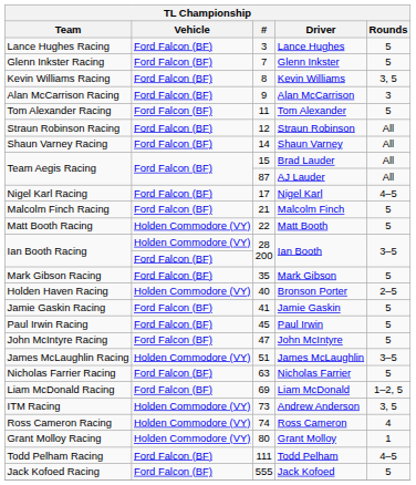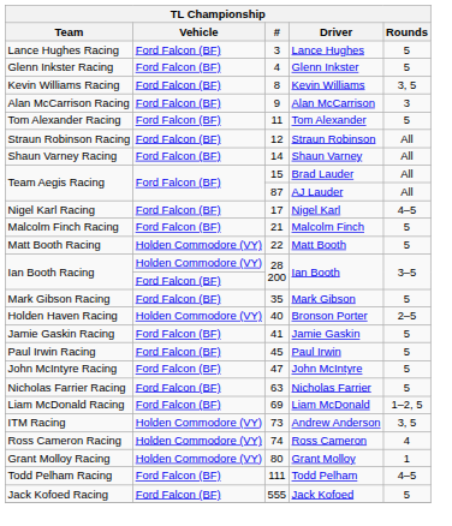 <table class="wikitable" style="font-size: 85%">
 <tr>
 <th colspan="5">TL Championship</th>
 </tr>
 <tr>
 <th>Team</th>
 <th>Vehicle</th>
 <th>#</th>
 <th>Driver</th>
 <th>Rounds</th>
 </tr>
 <tr>
 <td>Lance Hughes Racing</td>
 <td><a href='#'>Ford Falcon (BF)</a></td>
 <td align=center>3</td>
 <td> <a href='#'>Lance Hughes</a></td>
 <td align=center>5</td>
 </tr>
 <tr>
 <td>Glenn Inkster Racing</td>
 <td><a href='#'>Ford Falcon (BF)</a></td>
-<td align=center>7</td>
+<td align=center>4</td>
 <td> <a href='#'>Glenn Inkster</a></td>
 <td align=center>5</td>
 </tr>
 <tr>
 <td>Kevin Williams Racing</td>
 <td><a href='#'>Ford Falcon (BF)</a></td>
 <td align=center>8</td>
 <td> <a href='#'>Kevin Williams</a></td>
 <td align=center>3, 5</td>
 </tr>
 <tr>
 <td>Alan McCarrison Racing</td>
 <td><a href='#'>Ford Falcon (BF)</a></td>
 <td align=center>9</td>
 <td> <a href='#'>Alan McCarrison</a></td>
 <td align=center>3</td>
 </tr>
 <tr>
 <td>Tom Alexander Racing</td>
 <td><a href='#'>Ford Falcon (BF)</a></td>
 <td align=center>11</td>
 <td> <a href='#'>Tom Alexander</a></td>
 <td align=center>5</td>
 </tr>
 <tr>
 <td>Straun Robinson Racing</td>
 <td><a href='#'>Ford Falcon (BF)</a></td>
 <td align=center>12</td>
 <td> <a href='#'>Straun Robinson</a></td>
 <td align=center>All</td>
 </tr>
 <tr>
 <td>Shaun Varney Racing</td>
 <td><a href='#'>Ford Falcon (BF)</a></td>
 <td align=center>14</td>
 <td> <a href='#'>Shaun Varney</a></td>
 <td align=center>All</td>
 </tr>
 <tr>
 <td rowspan=2>Team Aegis Racing</td>
 <td rowspan=2><a href='#'>Ford Falcon (BF)</a></td>
 <td align=center>15</td>
 <td> <a href='#'>Brad Lauder</a></td>
 <td align=center>All</td>
 </tr>
 <tr>
 <td align=center>87</td>
 <td> <a href='#'>AJ Lauder</a></td>
 <td align=center>All</td>
 </tr>
 <tr>
 <td>Nigel Karl Racing</td>
 <td><a href='#'>Ford Falcon (BF)</a></td>
 <td align=center>17</td>
 <td> <a href='#'>Nigel Karl</a></td>
 <td align=center>4–5</td>
 </tr>
 <tr>
 <td>Malcolm Finch Racing</td>
 <td><a href='#'>Ford Falcon (BF)</a></td>
 <td align=center>21</td>
 <td> <a href='#'>Malcolm Finch</a></td>
 <td align=center>5</td>
 </tr>
 <tr>
 <td>Matt Booth Racing</td>
 <td><a href='#'>Holden Commodore (VY)</a></td>
 <td align=center>22</td>
 <td> <a href='#'>Matt Booth</a></td>
 <td align=center>5</td>
 </tr>
 <tr>
 <td rowspan=2>Ian Booth Racing</td>
 <td><a href='#'>Holden Commodore (VY)</a></td>
 <td rowspan=2 align=center>28<br>200</td>
 <td rowspan=2> <a href='#'>Ian Booth</a></td>
 <td rowspan=2 align=center>3–5</td>
 </tr>
 <tr>
 <td><a href='#'>Ford Falcon (BF)</a></td>
 </tr>
 <tr>
 <td>Mark Gibson Racing</td>
 <td><a href='#'>Ford Falcon (BF)</a></td>
 <td align=center>35</td>
 <td> <a href='#'>Mark Gibson</a></td>
 <td align=center>5</td>
 </tr>
 <tr>
 <td>Holden Haven Racing</td>
 <td><a href='#'>Holden Commodore (VY)</a></td>
 <td align=center>40</td>
 <td> <a href='#'>Bronson Porter</a></td>
 <td align=center>2–5</td>
 </tr>
 <tr>
 <td>Jamie Gaskin Racing</td>
 <td><a href='#'>Ford Falcon (BF)</a></td>
 <td align=center>41</td>
 <td> <a href='#'>Jamie Gaskin</a></td>
 <td align=center>5</td>
 </tr>
 <tr>
 <td>Paul Irwin Racing</td>
 <td><a href='#'>Ford Falcon (BF)</a></td>
 <td align=center>45</td>
 <td> <a href='#'>Paul Irwin</a></td>
 <td align=center>5</td>
 </tr>
 <tr>
 <td>John McIntyre Racing</td>
 <td><a href='#'>Ford Falcon (BF)</a></td>
 <td align=center>47</td>
 <td> <a href='#'>John McIntyre</a></td>
 <td align=center>5</td>
 </tr>
 <tr>
-<td>James McLaughlin Racing</td>
-<td><a href='#'>Holden Commodore (VY)</a></td>
-<td align=center>51</td>
-<td> <a href='#'>James McLaughlin</a></td>
-<td align=center>3–5</td>
-</tr>
-<tr>
 <td>Nicholas Farrier Racing</td>
 <td><a href='#'>Ford Falcon (BF)</a></td>
 <td align=center>63</td>
 <td> <a href='#'>Nicholas Farrier</a></td>
 <td align=center>5</td>
 </tr>
 <tr>
 <td>Liam McDonald Racing</td>
 <td><a href='#'>Ford Falcon (BF)</a></td>
 <td align=center>69</td>
 <td> <a href='#'>Liam McDonald</a></td>
 <td align=center>1–2, 5</td>
 </tr>
 <tr>
 <td>ITM Racing</td>
 <td><a href='#'>Holden Commodore (VY)</a></td>
 <td align=center>73</td>
 <td> <a href='#'>Andrew Anderson</a></td>
 <td align=center>3, 5</td>
 </tr>
 <tr>
 <td>Ross Cameron Racing</td>
 <td><a href='#'>Holden Commodore (VY)</a></td>
 <td align=center>74</td>
 <td> <a href='#'>Ross Cameron</a></td>
 <td align=center>4</td>
 </tr>
 <tr>
 <td>Grant Molloy Racing</td>
 <td><a href='#'>Holden Commodore (VY)</a></td>
 <td align=center>80</td>
 <td> <a href='#'>Grant Molloy</a></td>
 <td align=center>1</td>
 </tr>
 <tr>
 <td>Todd Pelham Racing</td>
 <td><a href='#'>Ford Falcon (BF)</a></td>
 <td align=center>111</td>
 <td> <a href='#'>Todd Pelham</a></td>
 <td align=center>4–5</td>
 </tr>
 <tr>
 <td>Jack Kofoed Racing</td>
 <td><a href='#'>Ford Falcon (BF)</a></td>
 <td align=center>555</td>
 <td> <a href='#'>Jack Kofoed</a></td>
 <td align=center>5</td>
 </tr>
 <tr>
 </tr>
 </table>
